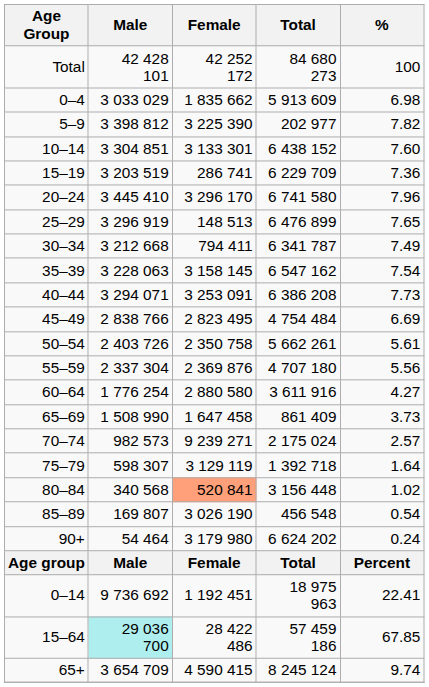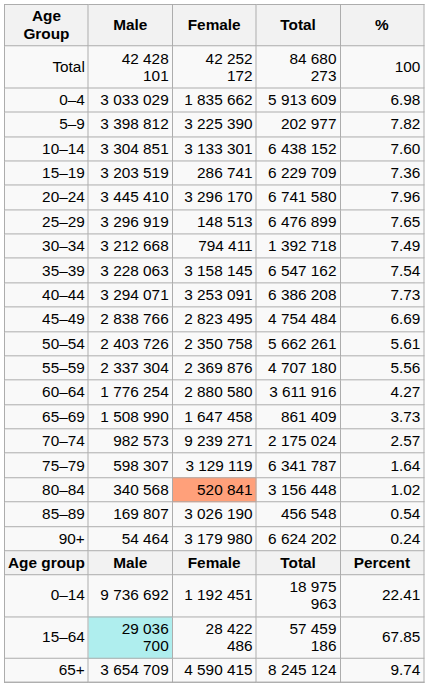 <table class="wikitable">
 <tr>
 <th width="80pt">Age Group</th>
 <th width="80pt">Male</th>
 <th width="80pt">Female</th>
 <th width="80pt">Total</th>
 <th width="80pt">%</th>
 </tr>
 <tr>
 <td align="right">Total</td>
 <td align="right">42 428 101</td>
 <td align="right">42 252 172</td>
 <td align="right">84 680 273</td>
 <td align="right">100</td>
 </tr>
 <tr>
 <td align="right">0–4</td>
 <td align="right">3 033 029</td>
 <td align="right">1 835 662</td>
 <td align="right">5 913 609</td>
 <td align="right">6.98</td>
 </tr>
 <tr>
 <td align="right">5–9</td>
 <td align="right">3 398 812</td>
 <td align="right">3 225 390</td>
 <td align="right">202 977</td>
 <td align="right">7.82</td>
 </tr>
 <tr>
 <td align="right">10–14</td>
 <td align="right">3 304 851</td>
 <td align="right">3 133 301</td>
 <td align="right">6 438 152</td>
 <td align="right">7.60</td>
 </tr>
 <tr>
 <td align="right">15–19</td>
 <td align="right">3 203 519</td>
 <td align="right">286 741</td>
 <td align="right">6 229 709</td>
 <td align="right">7.36</td>
 </tr>
 <tr>
 <td align="right">20–24</td>
 <td align="right">3 445 410</td>
 <td align="right">3 296 170</td>
 <td align="right">6 741 580</td>
 <td align="right">7.96</td>
 </tr>
 <tr>
 <td align="right">25–29</td>
 <td align="right">3 296 919</td>
 <td align="right">148 513</td>
 <td align="right">6 476 899</td>
 <td align="right">7.65</td>
 </tr>
 <tr>
 <td align="right">30–34</td>
 <td align="right">3 212 668</td>
 <td align="right">794 411</td>
-<td align="right">6 341 787</td>
+<td align="right">1 392 718</td>
 <td align="right">7.49</td>
 </tr>
 <tr>
 <td align="right">35–39</td>
 <td align="right">3 228 063</td>
 <td align="right">3 158 145</td>
 <td align="right">6 547 162</td>
 <td align="right">7.54</td>
 </tr>
 <tr>
 <td align="right">40–44</td>
 <td align="right">3 294 071</td>
 <td align="right">3 253 091</td>
 <td align="right">6 386 208</td>
 <td align="right">7.73</td>
 </tr>
 <tr>
 <td align="right">45–49</td>
 <td align="right">2 838 766</td>
 <td align="right">2 823 495</td>
 <td align="right">4 754 484</td>
 <td align="right">6.69</td>
 </tr>
 <tr>
 <td align="right">50–54</td>
 <td align="right">2 403 726</td>
 <td align="right">2 350 758</td>
 <td align="right">5 662 261</td>
 <td align="right">5.61</td>
 </tr>
 <tr>
 <td align="right">55–59</td>
 <td align="right">2 337 304</td>
 <td align="right">2 369 876</td>
 <td align="right">4 707 180</td>
 <td align="right">5.56</td>
 </tr>
 <tr>
 <td align="right">60–64</td>
 <td align="right">1 776 254</td>
 <td align="right">2 880 580</td>
 <td align="right">3 611 916</td>
 <td align="right">4.27</td>
 </tr>
 <tr>
 <td align="right">65–69</td>
 <td align="right">1 508 990</td>
 <td align="right">1 647 458</td>
 <td align="right">861 409</td>
 <td align="right">3.73</td>
 </tr>
 <tr>
 <td align="right">70–74</td>
 <td align="right">982 573</td>
 <td align="right">9 239 271</td>
 <td align="right">2 175 024</td>
 <td align="right">2.57</td>
 </tr>
 <tr>
 <td align="right">75–79</td>
 <td align="right">598 307</td>
 <td align="right">3 129 119</td>
-<td align="right">1 392 718</td>
+<td align="right">6 341 787</td>
 <td align="right">1.64</td>
 </tr>
 <tr>
 <td align="right">80–84</td>
 <td align="right">340 568</td>
 <td align="right" style="background: lightsalmon;">520 841</td>
 <td align="right">3 156 448</td>
 <td align="right">1.02</td>
 </tr>
 <tr>
 <td align="right">85–89</td>
 <td align="right">169 807</td>
 <td align="right">3 026 190</td>
 <td align="right">456 548</td>
 <td align="right">0.54</td>
 </tr>
 <tr>
 <td align="right">90+</td>
 <td align="right">54 464</td>
 <td align="right">3 179 980</td>
 <td align="right">6 624 202</td>
 <td align="right">0.24</td>
 </tr>
 <tr>
 <th width="50">Age group</th>
 <th width="80pt">Male</th>
 <th width="80">Female</th>
 <th width="80">Total</th>
 <th width="50">Percent</th>
 </tr>
 <tr>
 <td align="right">0–14</td>
 <td align="right">9 736 692</td>
 <td align="right">1 192 451</td>
 <td align="right">18 975 963</td>
 <td align="right">22.41</td>
 </tr>
 <tr>
 <td align="right">15–64</td>
 <td align="right" style="background: paleturquoise;">29 036 700</td>
 <td align="right">28 422 486</td>
 <td align="right">57 459 186</td>
 <td align="right">67.85</td>
 </tr>
 <tr>
 <td align="right">65+</td>
 <td align="right">3 654 709</td>
 <td align="right">4 590 415</td>
 <td align="right">8 245 124</td>
 <td align="right">9.74</td>
 </tr>
 <tr>
 </tr>
 </table>
